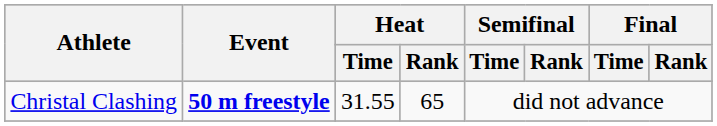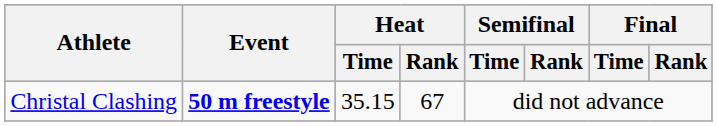 <table class=wikitable style="font-size:90%">
 <tr>
 <th rowspan="2">Athlete</th>
 <th rowspan="2">Event</th>
 <th colspan="2">Heat</th>
 <th colspan="2">Semifinal</th>
 <th colspan="2">Final</th>
 </tr>
 <tr style="font-size:95%">
 <th>Time</th>
 <th>Rank</th>
 <th>Time</th>
 <th>Rank</th>
 <th>Time</th>
 <th>Rank</th>
 </tr>
 <tr align=center>
 <td align=left><a href='#'>Christal Clashing</a></td>
 <td align=left><strong><a href='#'>50 m freestyle</a></strong></td>
-<td>31.55</td>
-<td>65</td>
+<td>35.15</td>
+<td>67</td>
 <td colspan=4>did not advance</td>
 </tr>
 </table>
